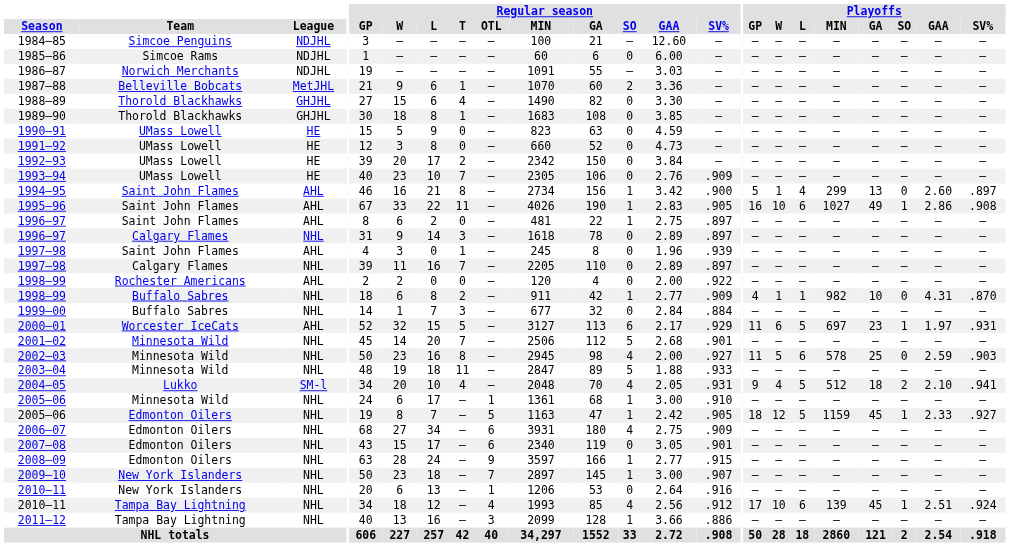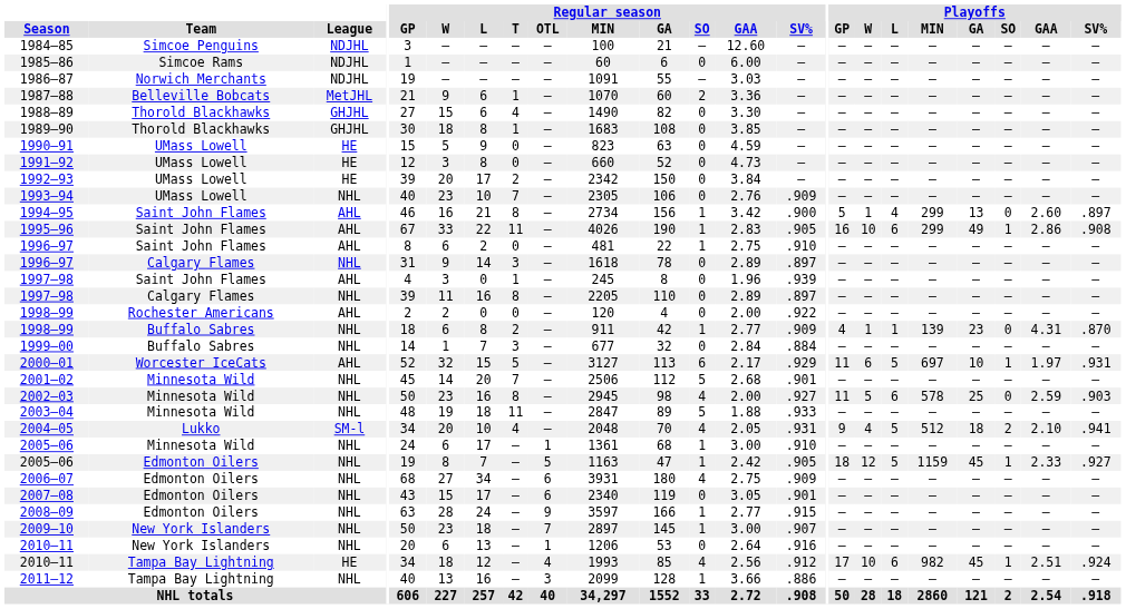 <table border="0" cellpadding="1" cellspacing="0" style="width:90%; text-align:center;">
 <tr bgcolor="#e0e0e0">
 <th colspan="3" bgcolor="#ffffff"></th>
 <th rowspan="99" bgcolor="#ffffff"></th>
 <th colspan="10" bgcolor="#e0e0e0"><a href='#'>Regular season</a></th>
 <th rowspan="99" bgcolor="#ffffff"></th>
 <th colspan="8" bgcolor="#e0e0e0"><a href='#'>Playoffs</a></th>
 </tr>
 <tr bgcolor="#e0e0e0">
 <th><a href='#'>Season</a></th>
 <th>Team</th>
 <th>League</th>
 <th>GP</th>
 <th>W</th>
 <th>L</th>
 <th>T</th>
 <th>OTL</th>
 <th>MIN</th>
 <th>GA</th>
 <th><a href='#'>SO</a></th>
 <th><a href='#'>GAA</a></th>
 <th><a href='#'>SV%</a></th>
 <th>GP</th>
 <th>W</th>
 <th>L</th>
 <th>MIN</th>
 <th>GA</th>
 <th>SO</th>
 <th>GAA</th>
 <th>SV%</th>
 </tr>
 <tr>
 <td>1984–85</td>
 <td><a href='#'>Simcoe Penguins</a></td>
 <td><a href='#'>NDJHL</a></td>
 <td>3</td>
 <td>—</td>
 <td>—</td>
 <td>—</td>
 <td>—</td>
 <td>100</td>
 <td>21</td>
 <td>—</td>
 <td>12.60</td>
 <td>—</td>
 <td>—</td>
 <td>—</td>
 <td>—</td>
 <td>—</td>
 <td>—</td>
 <td>—</td>
 <td>—</td>
 <td>—</td>
 </tr>
 <tr bgcolor="#f0f0f0">
 <td>1985–86</td>
 <td>Simcoe Rams</td>
 <td>NDJHL</td>
 <td>1</td>
 <td>—</td>
 <td>—</td>
 <td>—</td>
 <td>—</td>
 <td>60</td>
 <td>6</td>
 <td>0</td>
 <td>6.00</td>
 <td>—</td>
 <td>—</td>
 <td>—</td>
 <td>—</td>
 <td>—</td>
 <td>—</td>
 <td>—</td>
 <td>—</td>
 <td>—</td>
 </tr>
 <tr>
 <td>1986–87</td>
 <td><a href='#'>Norwich Merchants</a></td>
 <td>NDJHL</td>
 <td>19</td>
 <td>—</td>
 <td>—</td>
 <td>—</td>
 <td>—</td>
 <td>1091</td>
 <td>55</td>
 <td>—</td>
 <td>3.03</td>
 <td>—</td>
 <td>—</td>
 <td>—</td>
 <td>—</td>
 <td>—</td>
 <td>—</td>
 <td>—</td>
 <td>—</td>
 <td>—</td>
 </tr>
 <tr bgcolor="#f0f0f0">
 <td>1987–88</td>
 <td><a href='#'>Belleville Bobcats</a></td>
 <td><a href='#'>MetJHL</a></td>
 <td>21</td>
 <td>9</td>
 <td>6</td>
 <td>1</td>
 <td>—</td>
 <td>1070</td>
 <td>60</td>
 <td>2</td>
 <td>3.36</td>
 <td>—</td>
 <td>—</td>
 <td>—</td>
 <td>—</td>
 <td>—</td>
 <td>—</td>
 <td>—</td>
 <td>—</td>
 <td>—</td>
 </tr>
 <tr>
 <td>1988–89</td>
 <td><a href='#'>Thorold Blackhawks</a></td>
 <td><a href='#'>GHJHL</a></td>
 <td>27</td>
 <td>15</td>
 <td>6</td>
 <td>4</td>
 <td>—</td>
 <td>1490</td>
 <td>82</td>
 <td>0</td>
 <td>3.30</td>
 <td>—</td>
 <td>—</td>
 <td>—</td>
 <td>—</td>
 <td>—</td>
 <td>—</td>
 <td>—</td>
 <td>—</td>
 <td>—</td>
 </tr>
 <tr bgcolor="#f0f0f0">
 <td>1989–90</td>
 <td>Thorold Blackhawks</td>
 <td>GHJHL</td>
 <td>30</td>
 <td>18</td>
 <td>8</td>
 <td>1</td>
 <td>—</td>
 <td>1683</td>
 <td>108</td>
 <td>0</td>
 <td>3.85</td>
 <td>—</td>
 <td>—</td>
 <td>—</td>
 <td>—</td>
 <td>—</td>
 <td>—</td>
 <td>—</td>
 <td>—</td>
 <td>—</td>
 </tr>
 <tr>
 <td><a href='#'>1990–91</a></td>
 <td><a href='#'>UMass Lowell</a></td>
 <td><a href='#'>HE</a></td>
 <td>15</td>
 <td>5</td>
 <td>9</td>
 <td>0</td>
 <td>—</td>
 <td>823</td>
 <td>63</td>
 <td>0</td>
 <td>4.59</td>
 <td>—</td>
 <td>—</td>
 <td>—</td>
 <td>—</td>
 <td>—</td>
 <td>—</td>
 <td>—</td>
 <td>—</td>
 <td>—</td>
 </tr>
 <tr bgcolor="#f0f0f0">
 <td><a href='#'>1991–92</a></td>
 <td>UMass Lowell</td>
 <td>HE</td>
 <td>12</td>
 <td>3</td>
 <td>8</td>
 <td>0</td>
 <td>—</td>
 <td>660</td>
 <td>52</td>
 <td>0</td>
 <td>4.73</td>
 <td>—</td>
 <td>—</td>
 <td>—</td>
 <td>—</td>
 <td>—</td>
 <td>—</td>
 <td>—</td>
 <td>—</td>
 <td>—</td>
 </tr>
 <tr>
 <td><a href='#'>1992–93</a></td>
 <td>UMass Lowell</td>
 <td>HE</td>
 <td>39</td>
 <td>20</td>
 <td>17</td>
 <td>2</td>
 <td>—</td>
 <td>2342</td>
 <td>150</td>
 <td>0</td>
 <td>3.84</td>
 <td>—</td>
 <td>—</td>
 <td>—</td>
 <td>—</td>
 <td>—</td>
 <td>—</td>
 <td>—</td>
 <td>—</td>
 <td>—</td>
 </tr>
 <tr bgcolor="#f0f0f0">
 <td><a href='#'>1993–94</a></td>
 <td>UMass Lowell</td>
-<td>HE</td>
+<td>NHL</td>
 <td>40</td>
 <td>23</td>
 <td>10</td>
 <td>7</td>
 <td>—</td>
 <td>2305</td>
 <td>106</td>
 <td>0</td>
 <td>2.76</td>
 <td>.909</td>
 <td>—</td>
 <td>—</td>
 <td>—</td>
 <td>—</td>
 <td>—</td>
 <td>—</td>
 <td>—</td>
 <td>—</td>
 </tr>
 <tr>
 <td><a href='#'>1994–95</a></td>
 <td><a href='#'>Saint John Flames</a></td>
 <td><a href='#'>AHL</a></td>
 <td>46</td>
 <td>16</td>
 <td>21</td>
 <td>8</td>
 <td>—</td>
 <td>2734</td>
 <td>156</td>
 <td>1</td>
 <td>3.42</td>
 <td>.900</td>
 <td>5</td>
 <td>1</td>
 <td>4</td>
 <td>299</td>
 <td>13</td>
 <td>0</td>
 <td>2.60</td>
 <td>.897</td>
 </tr>
 <tr bgcolor="#f0f0f0">
 <td><a href='#'>1995–96</a></td>
 <td>Saint John Flames</td>
 <td>AHL</td>
 <td>67</td>
 <td>33</td>
 <td>22</td>
 <td>11</td>
 <td>—</td>
 <td>4026</td>
 <td>190</td>
 <td>1</td>
 <td>2.83</td>
 <td>.905</td>
 <td>16</td>
 <td>10</td>
 <td>6</td>
-<td>1027</td>
+<td>299</td>
 <td>49</td>
 <td>1</td>
 <td>2.86</td>
 <td>.908</td>
 </tr>
 <tr>
 <td><a href='#'>1996–97</a></td>
 <td>Saint John Flames</td>
 <td>AHL</td>
 <td>8</td>
 <td>6</td>
 <td>2</td>
 <td>0</td>
 <td>—</td>
 <td>481</td>
 <td>22</td>
 <td>1</td>
 <td>2.75</td>
-<td>.897</td>
+<td>.910</td>
 <td>—</td>
 <td>—</td>
 <td>—</td>
 <td>—</td>
 <td>—</td>
 <td>—</td>
 <td>—</td>
 <td>—</td>
 </tr>
 <tr bgcolor="#f0f0f0">
 <td><a href='#'>1996–97</a></td>
 <td><a href='#'>Calgary Flames</a></td>
 <td><a href='#'>NHL</a></td>
 <td>31</td>
 <td>9</td>
 <td>14</td>
 <td>3</td>
 <td>—</td>
 <td>1618</td>
 <td>78</td>
 <td>0</td>
 <td>2.89</td>
 <td>.897</td>
 <td>—</td>
 <td>—</td>
 <td>—</td>
 <td>—</td>
 <td>—</td>
 <td>—</td>
 <td>—</td>
 <td>—</td>
 </tr>
 <tr>
 <td><a href='#'>1997–98</a></td>
 <td>Saint John Flames</td>
 <td>AHL</td>
 <td>4</td>
 <td>3</td>
 <td>0</td>
 <td>1</td>
 <td>—</td>
 <td>245</td>
 <td>8</td>
 <td>0</td>
 <td>1.96</td>
 <td>.939</td>
 <td>—</td>
 <td>—</td>
 <td>—</td>
 <td>—</td>
 <td>—</td>
 <td>—</td>
 <td>—</td>
 <td>—</td>
 </tr>
 <tr bgcolor="#f0f0f0">
 <td><a href='#'>1997–98</a></td>
 <td>Calgary Flames</td>
 <td>NHL</td>
 <td>39</td>
 <td>11</td>
 <td>16</td>
-<td>7</td>
+<td>8</td>
 <td>—</td>
 <td>2205</td>
 <td>110</td>
 <td>0</td>
 <td>2.89</td>
 <td>.897</td>
 <td>—</td>
 <td>—</td>
 <td>—</td>
 <td>—</td>
 <td>—</td>
 <td>—</td>
 <td>—</td>
 <td>—</td>
 </tr>
 <tr>
 <td><a href='#'>1998–99</a></td>
 <td><a href='#'>Rochester Americans</a></td>
 <td>AHL</td>
 <td>2</td>
 <td>2</td>
 <td>0</td>
 <td>0</td>
 <td>—</td>
 <td>120</td>
 <td>4</td>
 <td>0</td>
 <td>2.00</td>
 <td>.922</td>
 <td>—</td>
 <td>—</td>
 <td>—</td>
 <td>—</td>
 <td>—</td>
 <td>—</td>
 <td>—</td>
 <td>—</td>
 </tr>
 <tr bgcolor="#f0f0f0">
 <td><a href='#'>1998–99</a></td>
 <td><a href='#'>Buffalo Sabres</a></td>
 <td>NHL</td>
 <td>18</td>
 <td>6</td>
 <td>8</td>
 <td>2</td>
 <td>—</td>
 <td>911</td>
 <td>42</td>
 <td>1</td>
 <td>2.77</td>
 <td>.909</td>
 <td>4</td>
 <td>1</td>
 <td>1</td>
-<td>982</td>
-<td>10</td>
+<td>139</td>
+<td>23</td>
 <td>0</td>
 <td>4.31</td>
 <td>.870</td>
 </tr>
 <tr>
 <td><a href='#'>1999–00</a></td>
 <td>Buffalo Sabres</td>
 <td>NHL</td>
 <td>14</td>
 <td>1</td>
 <td>7</td>
 <td>3</td>
 <td>—</td>
 <td>677</td>
 <td>32</td>
 <td>0</td>
 <td>2.84</td>
 <td>.884</td>
 <td>—</td>
 <td>—</td>
 <td>—</td>
 <td>—</td>
 <td>—</td>
 <td>—</td>
 <td>—</td>
 <td>—</td>
 </tr>
 <tr bgcolor="#f0f0f0">
 <td><a href='#'>2000–01</a></td>
 <td><a href='#'>Worcester IceCats</a></td>
 <td>AHL</td>
 <td>52</td>
 <td>32</td>
 <td>15</td>
 <td>5</td>
 <td>—</td>
 <td>3127</td>
 <td>113</td>
 <td>6</td>
 <td>2.17</td>
 <td>.929</td>
 <td>11</td>
 <td>6</td>
 <td>5</td>
 <td>697</td>
-<td>23</td>
+<td>10</td>
 <td>1</td>
 <td>1.97</td>
 <td>.931</td>
 </tr>
 <tr>
 <td><a href='#'>2001–02</a></td>
 <td><a href='#'>Minnesota Wild</a></td>
 <td>NHL</td>
 <td>45</td>
 <td>14</td>
 <td>20</td>
 <td>7</td>
 <td>—</td>
 <td>2506</td>
 <td>112</td>
 <td>5</td>
 <td>2.68</td>
 <td>.901</td>
 <td>—</td>
 <td>—</td>
 <td>—</td>
 <td>—</td>
 <td>—</td>
 <td>—</td>
 <td>—</td>
 <td>—</td>
 </tr>
 <tr bgcolor="#f0f0f0">
 <td><a href='#'>2002–03</a></td>
 <td>Minnesota Wild</td>
 <td>NHL</td>
 <td>50</td>
 <td>23</td>
 <td>16</td>
 <td>8</td>
 <td>—</td>
 <td>2945</td>
 <td>98</td>
 <td>4</td>
 <td>2.00</td>
 <td>.927</td>
 <td>11</td>
 <td>5</td>
 <td>6</td>
 <td>578</td>
 <td>25</td>
 <td>0</td>
 <td>2.59</td>
 <td>.903</td>
 </tr>
 <tr>
 <td><a href='#'>2003–04</a></td>
 <td>Minnesota Wild</td>
 <td>NHL</td>
 <td>48</td>
 <td>19</td>
 <td>18</td>
 <td>11</td>
 <td>—</td>
 <td>2847</td>
 <td>89</td>
 <td>5</td>
 <td>1.88</td>
 <td>.933</td>
 <td>—</td>
 <td>—</td>
 <td>—</td>
 <td>—</td>
 <td>—</td>
 <td>—</td>
 <td>—</td>
 <td>—</td>
 </tr>
 <tr bgcolor="#f0f0f0">
 <td><a href='#'>2004–05</a></td>
 <td><a href='#'>Lukko</a></td>
 <td><a href='#'>SM-l</a></td>
 <td>34</td>
 <td>20</td>
 <td>10</td>
 <td>4</td>
 <td>—</td>
 <td>2048</td>
 <td>70</td>
 <td>4</td>
 <td>2.05</td>
 <td>.931</td>
 <td>9</td>
 <td>4</td>
 <td>5</td>
 <td>512</td>
 <td>18</td>
 <td>2</td>
 <td>2.10</td>
 <td>.941</td>
 </tr>
 <tr>
 <td><a href='#'>2005–06</a></td>
 <td>Minnesota Wild</td>
 <td>NHL</td>
 <td>24</td>
 <td>6</td>
 <td>17</td>
 <td>—</td>
 <td>1</td>
 <td>1361</td>
 <td>68</td>
 <td>1</td>
 <td>3.00</td>
 <td>.910</td>
 <td>—</td>
 <td>—</td>
 <td>—</td>
 <td>—</td>
 <td>—</td>
 <td>—</td>
 <td>—</td>
 <td>—</td>
 </tr>
 <tr bgcolor="#f0f0f0">
 <td>2005–06</td>
 <td><a href='#'>Edmonton Oilers</a></td>
 <td>NHL</td>
 <td>19</td>
 <td>8</td>
 <td>7</td>
 <td>—</td>
 <td>5</td>
 <td>1163</td>
 <td>47</td>
 <td>1</td>
 <td>2.42</td>
 <td>.905</td>
 <td>18</td>
 <td>12</td>
 <td>5</td>
 <td>1159</td>
 <td>45</td>
 <td>1</td>
 <td>2.33</td>
 <td>.927</td>
 </tr>
 <tr>
 <td><a href='#'>2006–07</a></td>
 <td>Edmonton Oilers</td>
 <td>NHL</td>
 <td>68</td>
 <td>27</td>
 <td>34</td>
 <td>—</td>
 <td>6</td>
 <td>3931</td>
 <td>180</td>
 <td>4</td>
 <td>2.75</td>
 <td>.909</td>
 <td>—</td>
 <td>—</td>
 <td>—</td>
 <td>—</td>
 <td>—</td>
 <td>—</td>
 <td>—</td>
 <td>—</td>
 </tr>
 <tr bgcolor="#f0f0f0">
 <td><a href='#'>2007–08</a></td>
 <td>Edmonton Oilers</td>
 <td>NHL</td>
 <td>43</td>
 <td>15</td>
 <td>17</td>
 <td>—</td>
 <td>6</td>
 <td>2340</td>
 <td>119</td>
 <td>0</td>
 <td>3.05</td>
 <td>.901</td>
 <td>—</td>
 <td>—</td>
 <td>—</td>
 <td>—</td>
 <td>—</td>
 <td>—</td>
 <td>—</td>
 <td>—</td>
 </tr>
 <tr>
 <td><a href='#'>2008–09</a></td>
 <td>Edmonton Oilers</td>
 <td>NHL</td>
 <td>63</td>
 <td>28</td>
 <td>24</td>
 <td>—</td>
 <td>9</td>
 <td>3597</td>
 <td>166</td>
 <td>1</td>
 <td>2.77</td>
 <td>.915</td>
 <td>—</td>
 <td>—</td>
 <td>—</td>
 <td>—</td>
 <td>—</td>
 <td>—</td>
 <td>—</td>
 <td>—</td>
 </tr>
 <tr bgcolor="#f0f0f0">
 <td><a href='#'>2009–10</a></td>
 <td><a href='#'>New York Islanders</a></td>
 <td>NHL</td>
 <td>50</td>
 <td>23</td>
 <td>18</td>
 <td>—</td>
 <td>7</td>
 <td>2897</td>
 <td>145</td>
 <td>1</td>
 <td>3.00</td>
 <td>.907</td>
 <td>—</td>
 <td>—</td>
 <td>—</td>
 <td>—</td>
 <td>—</td>
 <td>—</td>
 <td>—</td>
 <td>—</td>
 </tr>
 <tr>
 <td><a href='#'>2010–11</a></td>
 <td>New York Islanders</td>
 <td>NHL</td>
 <td>20</td>
 <td>6</td>
 <td>13</td>
 <td>—</td>
 <td>1</td>
 <td>1206</td>
 <td>53</td>
 <td>0</td>
 <td>2.64</td>
 <td>.916</td>
 <td>—</td>
 <td>—</td>
 <td>—</td>
 <td>—</td>
 <td>—</td>
 <td>—</td>
 <td>—</td>
 <td>—</td>
 </tr>
 <tr bgcolor="#f0f0f0">
 <td>2010–11</td>
 <td><a href='#'>Tampa Bay Lightning</a></td>
-<td>NHL</td>
+<td>HE</td>
 <td>34</td>
 <td>18</td>
 <td>12</td>
 <td>—</td>
 <td>4</td>
 <td>1993</td>
 <td>85</td>
 <td>4</td>
 <td>2.56</td>
 <td>.912</td>
 <td>17</td>
 <td>10</td>
 <td>6</td>
-<td>139</td>
+<td>982</td>
 <td>45</td>
 <td>1</td>
 <td>2.51</td>
 <td>.924</td>
 </tr>
 <tr>
 <td><a href='#'>2011–12</a></td>
 <td>Tampa Bay Lightning</td>
 <td>NHL</td>
 <td>40</td>
 <td>13</td>
 <td>16</td>
 <td>—</td>
 <td>3</td>
 <td>2099</td>
 <td>128</td>
 <td>1</td>
 <td>3.66</td>
 <td>.886</td>
 <td>—</td>
 <td>—</td>
 <td>—</td>
 <td>—</td>
 <td>—</td>
 <td>—</td>
 <td>—</td>
 <td>—</td>
 </tr>
 <tr bgcolor="#e0e0e0">
 <th colspan="3">NHL totals</th>
 <th>606</th>
 <th>227</th>
 <th>257</th>
 <th>42</th>
 <th>40</th>
 <th>34,297</th>
 <th>1552</th>
 <th>33</th>
 <th>2.72</th>
 <th>.908</th>
 <th>50</th>
 <th>28</th>
 <th>18</th>
 <th>2860</th>
 <th>121</th>
 <th>2</th>
 <th>2.54</th>
 <th>.918</th>
 </tr>
 </table>
